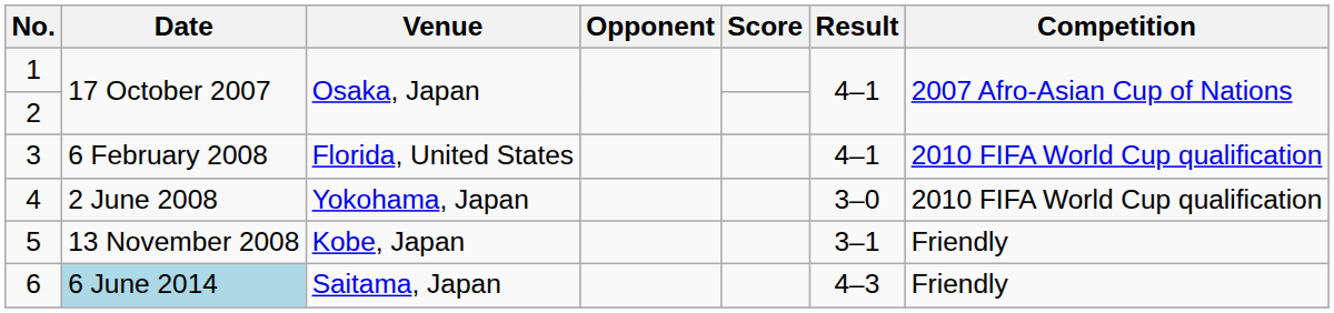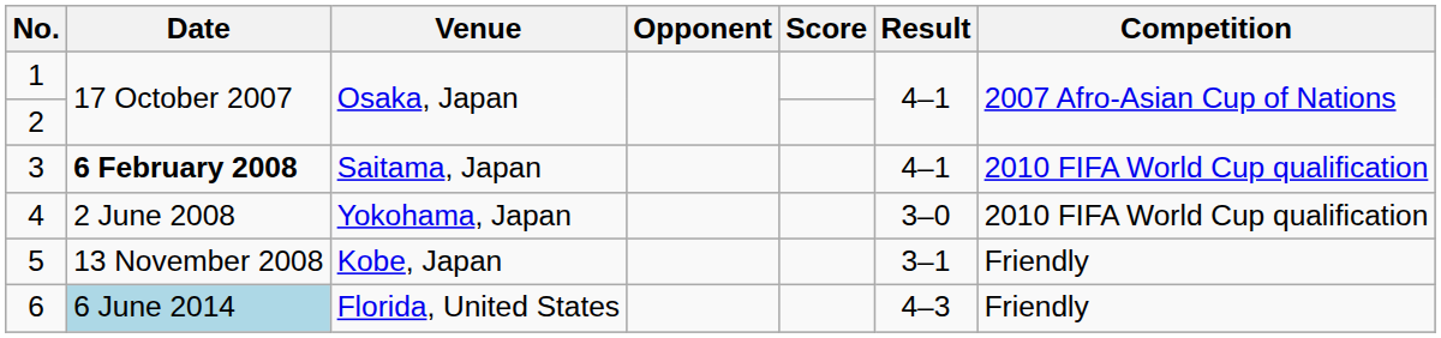 <table class="wikitable sortable">
 <tr>
 <th scope="col">No.</th>
 <th scope="col">Date</th>
 <th scope="col">Venue</th>
 <th scope="col">Opponent</th>
 <th scope="col">Score</th>
 <th scope="col">Result</th>
 <th scope="col">Competition</th>
 </tr>
 <tr>
 <td align="center">1</td>
 <td rowspan="2">17 October 2007</td>
 <td rowspan="2"><a href='#'>Osaka</a>, Japan</td>
 <td rowspan="2"></td>
 <td></td>
 <td rowspan="2" style="text-align:center">4–1</td>
 <td rowspan="2"><a href='#'>2007 Afro-Asian Cup of Nations</a></td>
 </tr>
 <tr>
 <td align="center">2</td>
 <td></td>
 </tr>
 <tr>
 <td align="center">3</td>
-<td>6 February 2008</td>
-<td><a href='#'>Florida</a>, United States</td>
+<td><strong>6 February 2008</strong></td>
+<td><a href='#'>Saitama</a>, Japan</td>
 <td></td>
 <td></td>
 <td align="center">4–1</td>
 <td><a href='#'>2010 FIFA World Cup qualification</a></td>
 </tr>
 <tr>
 <td align="center">4</td>
 <td>2 June 2008</td>
 <td><a href='#'>Yokohama</a>, Japan</td>
 <td></td>
 <td></td>
 <td align="center">3–0</td>
 <td>2010 FIFA World Cup qualification</td>
 </tr>
 <tr>
 <td align="center">5</td>
 <td>13 November 2008</td>
 <td><a href='#'>Kobe</a>, Japan</td>
 <td></td>
 <td></td>
 <td align="center">3–1</td>
 <td>Friendly</td>
 </tr>
 <tr>
 <td align="center">6</td>
 <td style="background: lightblue;">6 June 2014</td>
-<td><a href='#'>Saitama</a>, Japan</td>
+<td><a href='#'>Florida</a>, United States</td>
 <td></td>
 <td></td>
 <td align="center">4–3</td>
 <td>Friendly</td>
 </tr>
 </table>
